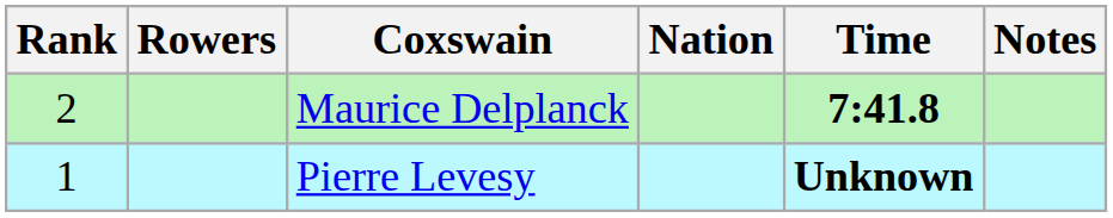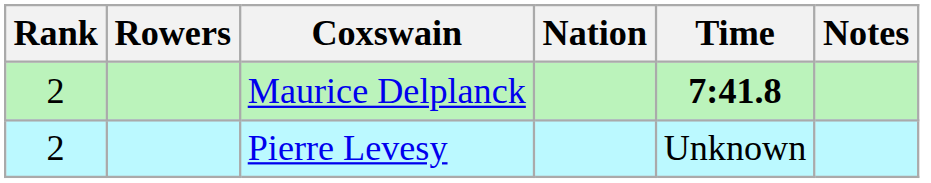 <table class="wikitable sortable" style="text-align:center">
 <tr>
 <th>Rank</th>
 <th>Rowers</th>
 <th>Coxswain</th>
 <th>Nation</th>
 <th>Time</th>
 <th>Notes</th>
 </tr>
 <tr bgcolor=bbf3bb>
 <td>2</td>
 <td align=left></td>
 <td align=left><a href='#'>Maurice Delplanck</a></td>
 <td align=left></td>
 <td><strong>7:41.8</strong></td>
 <td></td>
 </tr>
 <tr bgcolor=bbf9ff>
-<td>1</td>
+<td>2</td>
 <td align=left></td>
 <td align=left><a href='#'>Pierre Levesy</a></td>
 <td align=left></td>
-<td data-sort-value=9:99.9><strong>Unknown</strong></td>
+<td data-sort-value=9:99.9>Unknown</td>
 <td></td>
 </tr>
 </table>
